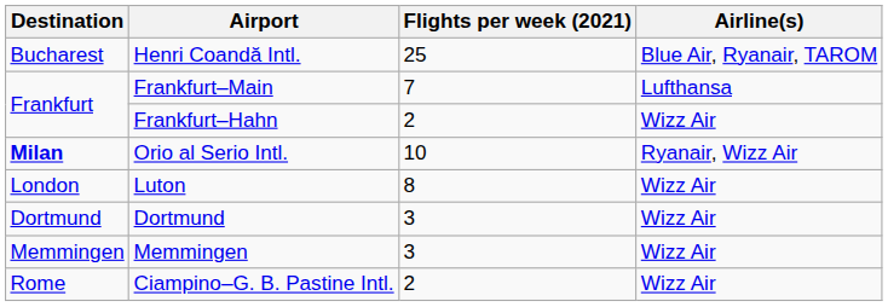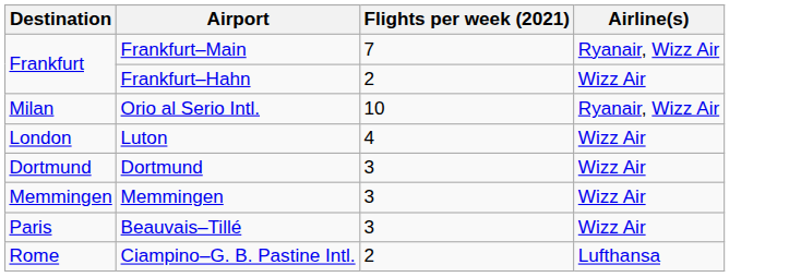 <table class="wikitable sortable">
 <tr>
 <th>Destination</th>
 <th>Airport</th>
 <th>Flights per week (2021)</th>
 <th>Airline(s)</th>
 </tr>
 <tr>
-<td> <a href='#'>Bucharest</a></td>
-<td><a href='#'>Henri Coandă Intl.</a></td>
-<td>25</td>
-<td><a href='#'>Blue Air</a>, <a href='#'>Ryanair</a>, <a href='#'>TAROM</a></td>
-</tr>
-<tr>
 <td rowspan="2"> <a href='#'>Frankfurt</a></td>
 <td><a href='#'>Frankfurt–Main</a></td>
 <td>7</td>
-<td><a href='#'>Lufthansa</a></td>
+<td><a href='#'>Ryanair</a>, <a href='#'>Wizz Air</a></td>
 </tr>
 <tr>
 <td><a href='#'>Frankfurt–Hahn</a></td>
 <td>2</td>
 <td><a href='#'>Wizz Air</a></td>
 </tr>
 <tr>
-<td><strong> <a href='#'>Milan</a></strong></td>
+<td> <a href='#'>Milan</a></td>
 <td><a href='#'>Orio al Serio Intl.</a></td>
 <td>10</td>
 <td><a href='#'>Ryanair</a>, <a href='#'>Wizz Air</a></td>
 </tr>
 <tr>
 <td> <a href='#'>London</a></td>
 <td><a href='#'>Luton</a></td>
-<td>8</td>
+<td>4</td>
 <td><a href='#'>Wizz Air</a></td>
 </tr>
 <tr>
 <td> <a href='#'>Dortmund</a></td>
 <td><a href='#'>Dortmund</a></td>
 <td>3</td>
 <td><a href='#'>Wizz Air</a></td>
 </tr>
 <tr>
 <td> <a href='#'>Memmingen</a></td>
 <td><a href='#'>Memmingen</a></td>
 <td>3</td>
 <td><a href='#'>Wizz Air</a></td>
 </tr>
 <tr>
+<td> <a href='#'>Paris</a></td>
+<td><a href='#'>Beauvais–Tillé</a></td>
+<td>3</td>
+<td><a href='#'>Wizz Air</a></td>
+</tr>
+<tr>
 <td> <a href='#'>Rome</a></td>
 <td><a href='#'>Ciampino–G. B. Pastine Intl.</a></td>
 <td>2</td>
-<td><a href='#'>Wizz Air</a></td>
+<td><a href='#'>Lufthansa</a></td>
 </tr>
 </table>
